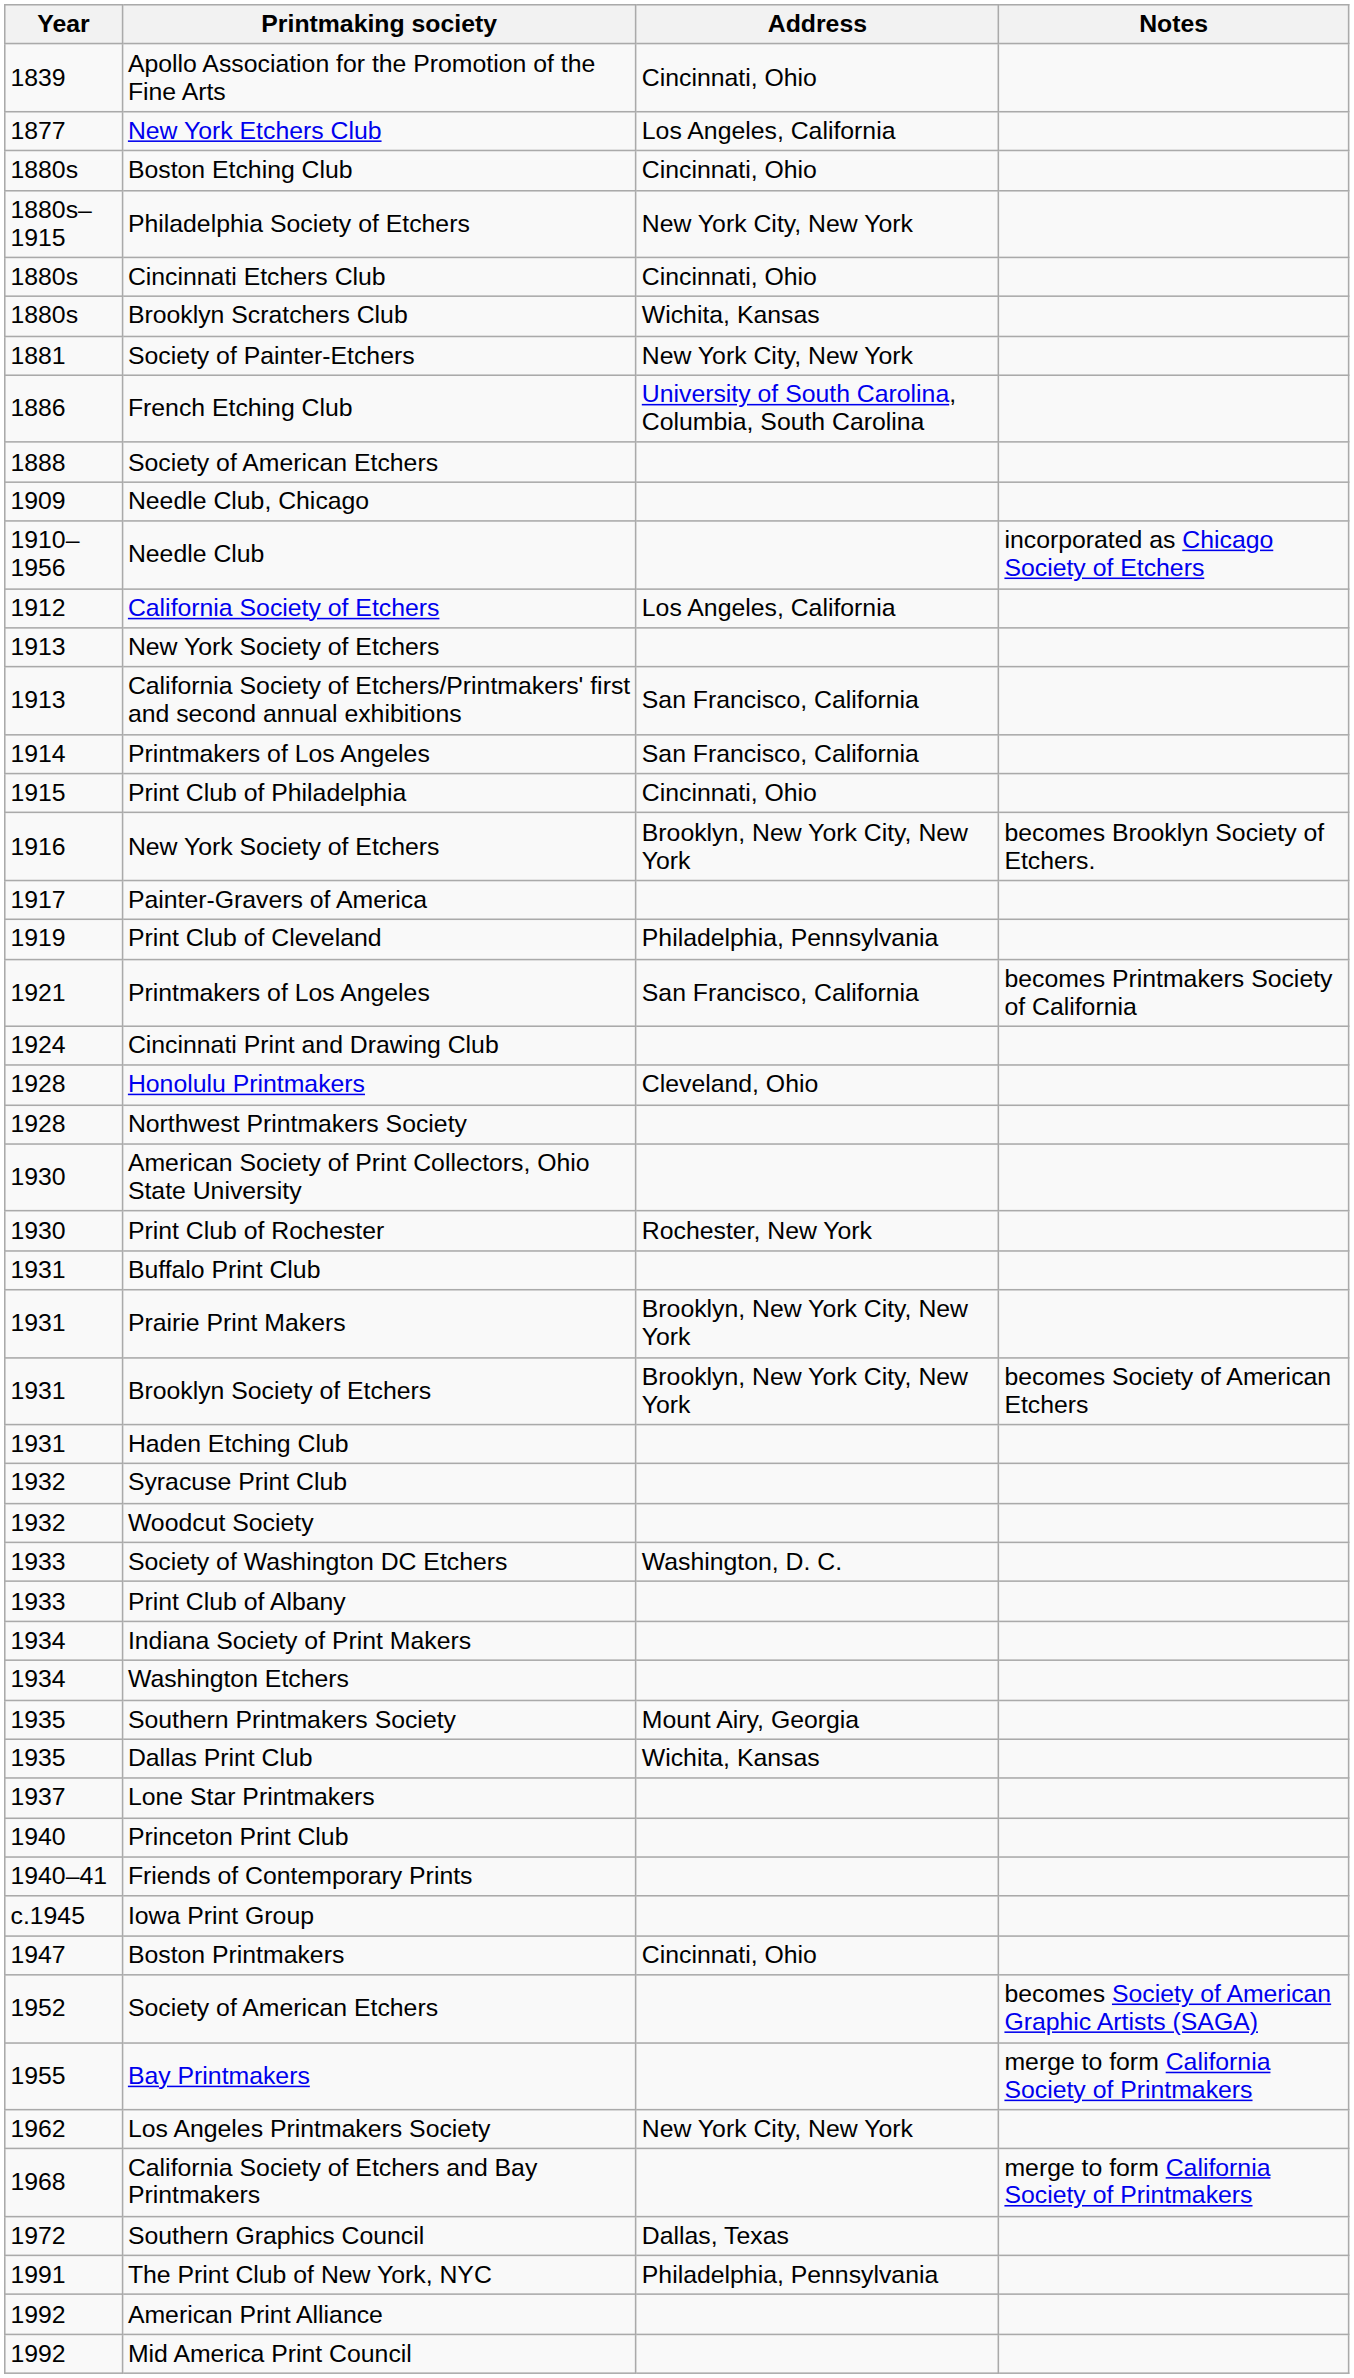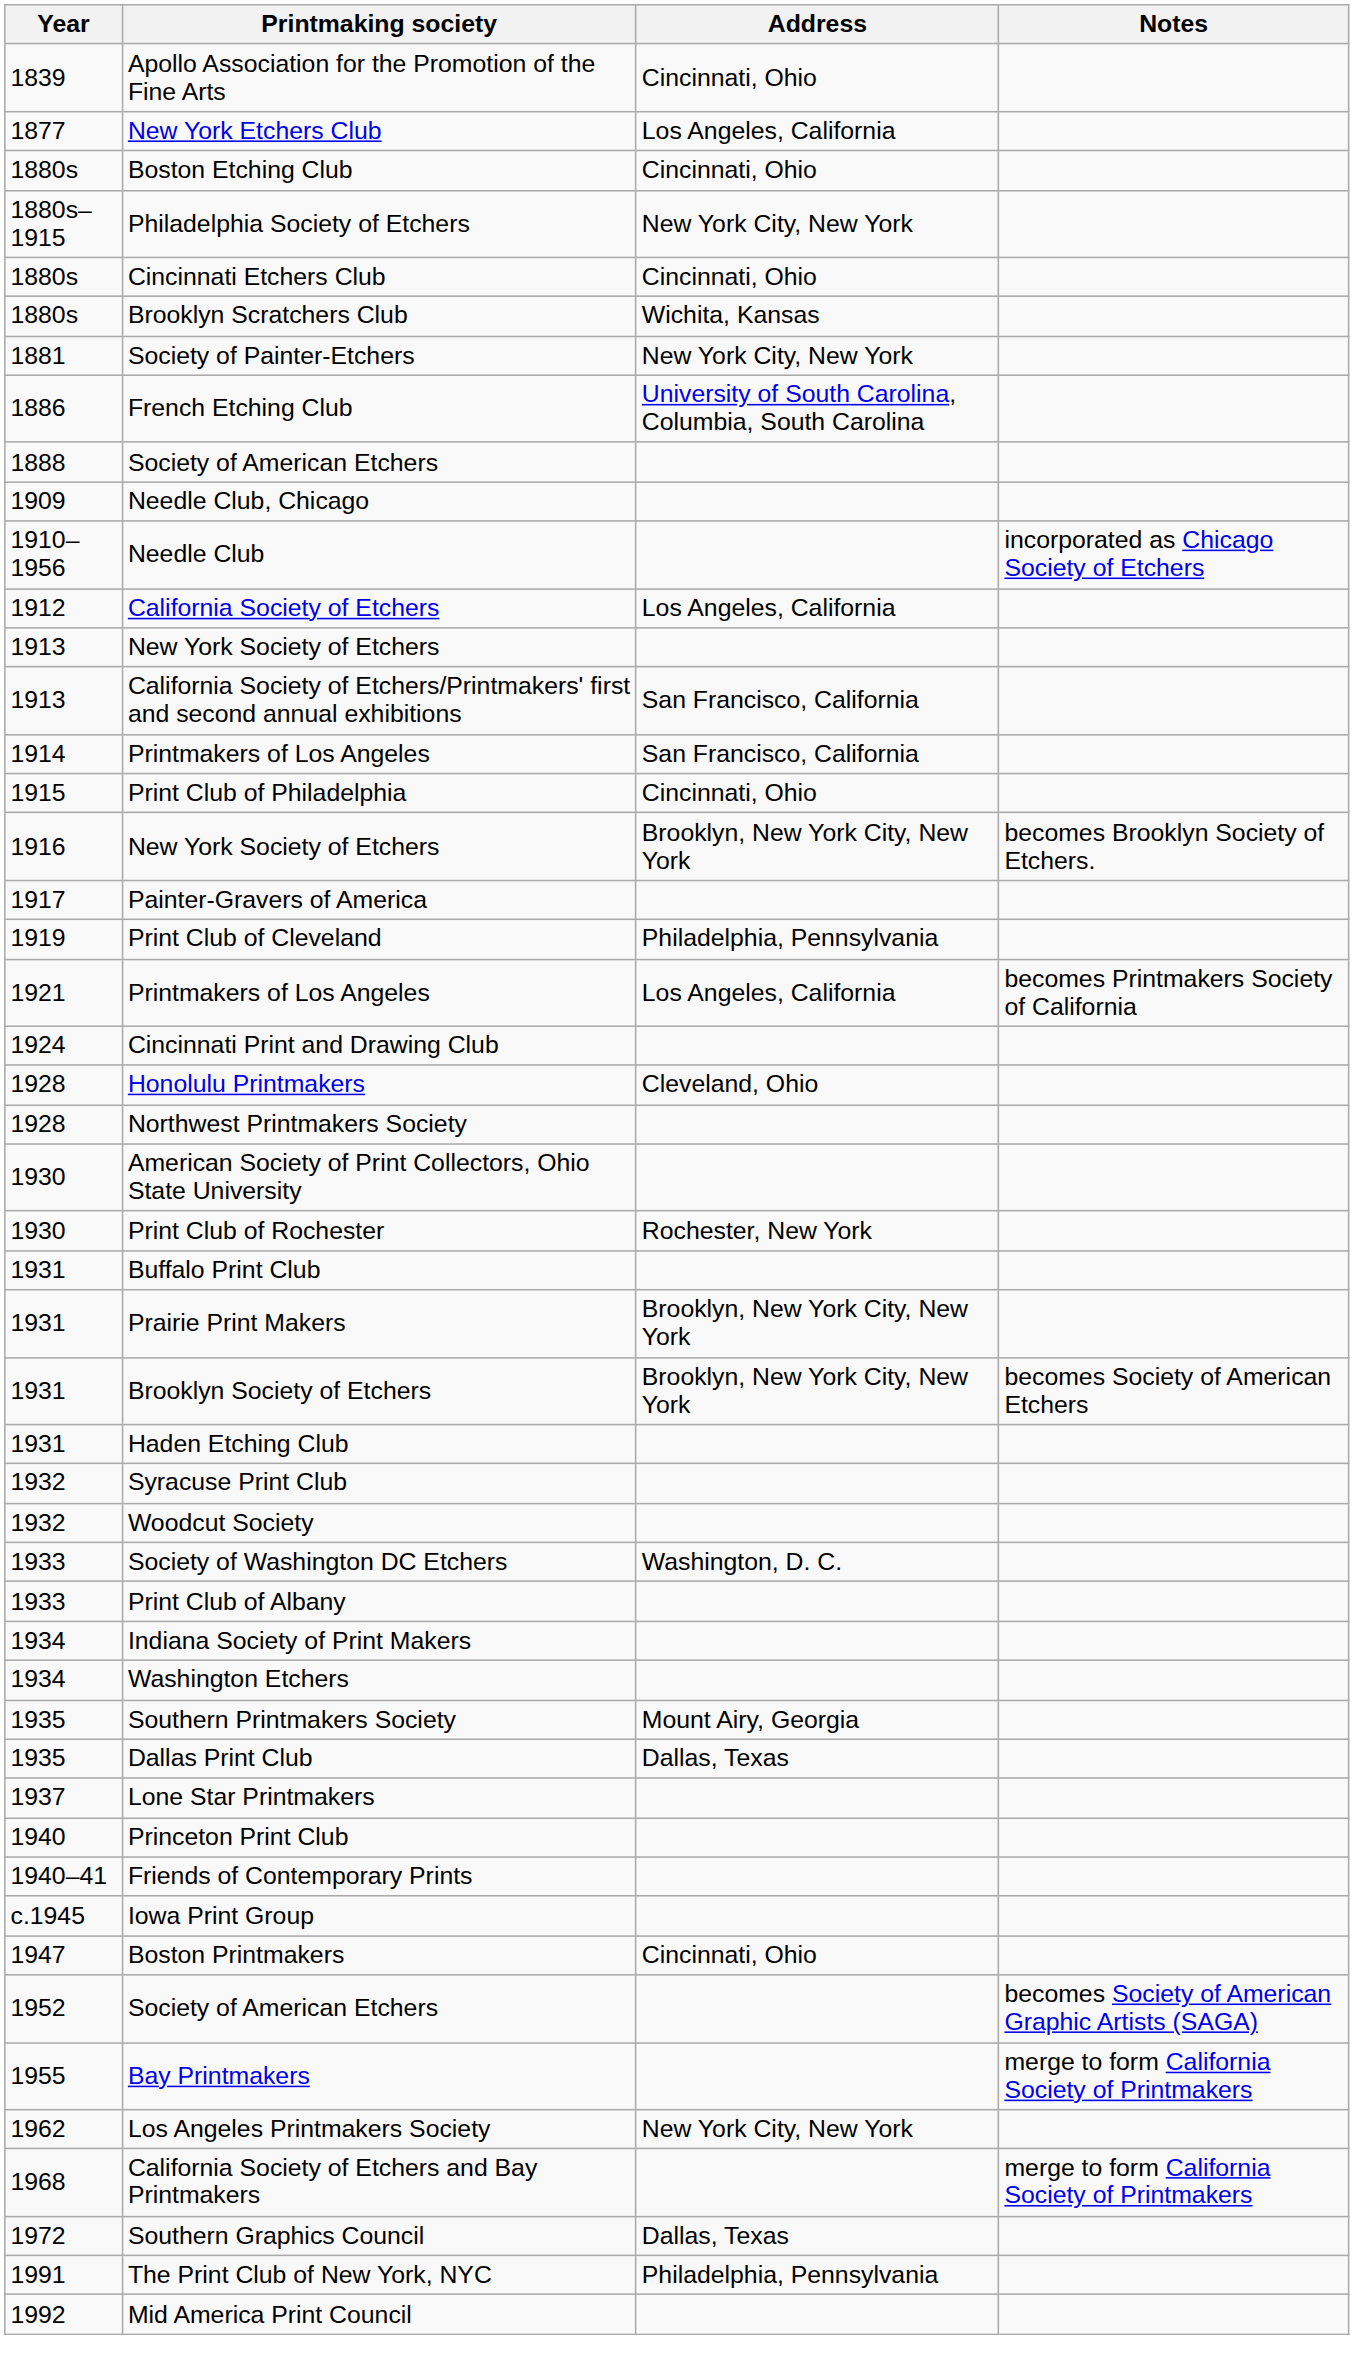 <table class="wikitable sortable">
 <tr>
 <th>Year</th>
 <th>Printmaking society</th>
 <th>Address</th>
 <th>Notes</th>
 </tr>
 <tr>
 <td>1839</td>
 <td>Apollo Association for the Promotion of the Fine Arts</td>
 <td>Cincinnati, Ohio</td>
 <td></td>
 </tr>
 <tr>
 <td>1877</td>
 <td><a href='#'>New York Etchers Club</a></td>
 <td>Los Angeles, California</td>
 <td></td>
 </tr>
 <tr>
 <td>1880s</td>
 <td>Boston Etching Club</td>
 <td>Cincinnati, Ohio</td>
 <td></td>
 </tr>
 <tr>
 <td>1880s–1915</td>
 <td>Philadelphia Society of Etchers</td>
 <td>New York City, New York</td>
 <td></td>
 </tr>
 <tr>
 <td>1880s</td>
 <td>Cincinnati Etchers Club</td>
 <td>Cincinnati, Ohio</td>
 <td></td>
 </tr>
 <tr>
 <td>1880s</td>
 <td>Brooklyn Scratchers Club</td>
 <td>Wichita, Kansas</td>
 <td></td>
 </tr>
 <tr>
 <td>1881</td>
 <td>Society of Painter-Etchers</td>
 <td>New York City, New York</td>
 <td></td>
 </tr>
 <tr>
 <td>1886</td>
 <td>French Etching Club</td>
 <td><a href='#'>University of South Carolina</a>, Columbia, South Carolina</td>
 <td></td>
 </tr>
 <tr>
 <td>1888</td>
 <td>Society of American Etchers</td>
 <td></td>
 <td></td>
 </tr>
 <tr>
 <td>1909</td>
 <td>Needle Club, Chicago</td>
 <td></td>
 <td></td>
 </tr>
 <tr>
 <td>1910–1956</td>
 <td>Needle Club</td>
 <td></td>
 <td>incorporated as <a href='#'>Chicago Society of Etchers</a></td>
 </tr>
 <tr>
 <td>1912</td>
 <td><a href='#'>California Society of Etchers</a></td>
 <td>Los Angeles, California</td>
 <td></td>
 </tr>
 <tr>
 <td>1913</td>
 <td>New York Society of Etchers</td>
 <td></td>
 <td></td>
 </tr>
 <tr>
 <td>1913</td>
 <td>California Society of Etchers/Printmakers' first and second annual exhibitions</td>
 <td>San Francisco, California</td>
 <td></td>
 </tr>
 <tr>
 <td>1914</td>
 <td>Printmakers of Los Angeles</td>
 <td>San Francisco, California</td>
 <td></td>
 </tr>
 <tr>
 <td>1915</td>
 <td>Print Club of Philadelphia</td>
 <td>Cincinnati, Ohio</td>
 <td></td>
 </tr>
 <tr>
 <td>1916</td>
 <td>New York Society of Etchers</td>
 <td>Brooklyn, New York City, New York</td>
 <td>becomes Brooklyn Society of Etchers.</td>
 </tr>
 <tr>
 <td>1917</td>
 <td>Painter-Gravers of America</td>
 <td></td>
 <td></td>
 </tr>
 <tr>
 <td>1919</td>
 <td>Print Club of Cleveland</td>
 <td>Philadelphia, Pennsylvania</td>
 <td></td>
 </tr>
 <tr>
 <td>1921</td>
 <td>Printmakers of Los Angeles</td>
-<td>San Francisco, California</td>
+<td>Los Angeles, California</td>
 <td>becomes Printmakers Society of California</td>
 </tr>
 <tr>
 <td>1924</td>
 <td>Cincinnati Print and Drawing Club</td>
 <td></td>
 <td></td>
 </tr>
 <tr>
 <td>1928</td>
 <td><a href='#'>Honolulu Printmakers</a></td>
 <td>Cleveland, Ohio</td>
 <td></td>
 </tr>
 <tr>
 <td>1928</td>
 <td>Northwest Printmakers Society</td>
 <td></td>
 <td></td>
 </tr>
 <tr>
 <td>1930</td>
 <td>American Society of Print Collectors, Ohio State University</td>
 <td></td>
 <td></td>
 </tr>
 <tr>
 <td>1930</td>
 <td>Print Club of Rochester</td>
 <td>Rochester, New York</td>
 <td></td>
 </tr>
 <tr>
 <td>1931</td>
 <td>Buffalo Print Club</td>
 <td></td>
 <td></td>
 </tr>
 <tr>
 <td>1931</td>
 <td>Prairie Print Makers</td>
 <td>Brooklyn, New York City, New York</td>
 <td></td>
 </tr>
 <tr>
 <td>1931</td>
 <td>Brooklyn Society of Etchers</td>
 <td>Brooklyn, New York City, New York</td>
 <td>becomes Society of American Etchers</td>
 </tr>
 <tr>
 <td>1931</td>
 <td>Haden Etching Club</td>
 <td></td>
 <td></td>
 </tr>
 <tr>
 <td>1932</td>
 <td>Syracuse Print Club</td>
 <td></td>
 <td></td>
 </tr>
 <tr>
 <td>1932</td>
 <td>Woodcut Society</td>
 <td></td>
 <td></td>
 </tr>
 <tr>
 <td>1933</td>
 <td>Society of Washington DC Etchers</td>
 <td>Washington, D. C.</td>
 <td></td>
 </tr>
 <tr>
 <td>1933</td>
 <td>Print Club of Albany</td>
 <td></td>
 <td></td>
 </tr>
 <tr>
 <td>1934</td>
 <td>Indiana Society of Print Makers</td>
 <td></td>
 <td></td>
 </tr>
 <tr>
 <td>1934</td>
 <td>Washington Etchers</td>
 <td></td>
 <td></td>
 </tr>
 <tr>
 <td>1935</td>
 <td>Southern Printmakers Society</td>
 <td>Mount Airy, Georgia</td>
 <td></td>
 </tr>
 <tr>
 <td>1935</td>
 <td>Dallas Print Club</td>
-<td>Wichita, Kansas</td>
+<td>Dallas, Texas</td>
 <td></td>
 </tr>
 <tr>
 <td>1937</td>
 <td>Lone Star Printmakers</td>
 <td></td>
 <td></td>
 </tr>
 <tr>
 <td>1940</td>
 <td>Princeton Print Club</td>
 <td></td>
 <td></td>
 </tr>
 <tr>
 <td>1940–41</td>
 <td>Friends of Contemporary Prints</td>
 <td></td>
 <td></td>
 </tr>
 <tr>
 <td>c.1945</td>
 <td>Iowa Print Group</td>
 <td></td>
 <td></td>
 </tr>
 <tr>
 <td>1947</td>
 <td>Boston Printmakers</td>
 <td>Cincinnati, Ohio</td>
 <td></td>
 </tr>
 <tr>
 <td>1952</td>
 <td>Society of American Etchers</td>
 <td></td>
 <td>becomes <a href='#'>Society of American Graphic Artists (SAGA)</a></td>
 </tr>
 <tr>
 <td>1955</td>
 <td><a href='#'>Bay Printmakers</a></td>
 <td></td>
 <td>merge to form <a href='#'>California Society of Printmakers</a></td>
 </tr>
 <tr>
 <td>1962</td>
 <td>Los Angeles Printmakers Society</td>
 <td>New York City, New York</td>
 <td></td>
 </tr>
 <tr>
 <td>1968</td>
 <td>California Society of Etchers and Bay Printmakers</td>
 <td></td>
 <td>merge to form <a href='#'>California Society of Printmakers</a></td>
 </tr>
 <tr>
 <td>1972</td>
 <td>Southern Graphics Council</td>
 <td>Dallas, Texas</td>
 <td></td>
 </tr>
 <tr>
 <td>1991</td>
 <td>The Print Club of New York, NYC</td>
 <td>Philadelphia, Pennsylvania</td>
 <td></td>
 </tr>
 <tr>
 <td>1992</td>
-<td>American Print Alliance</td>
-<td></td>
-<td></td>
-</tr>
-<tr>
-<td>1992</td>
 <td>Mid America Print Council</td>
 <td></td>
 <td></td>
 </tr>
 </table>
